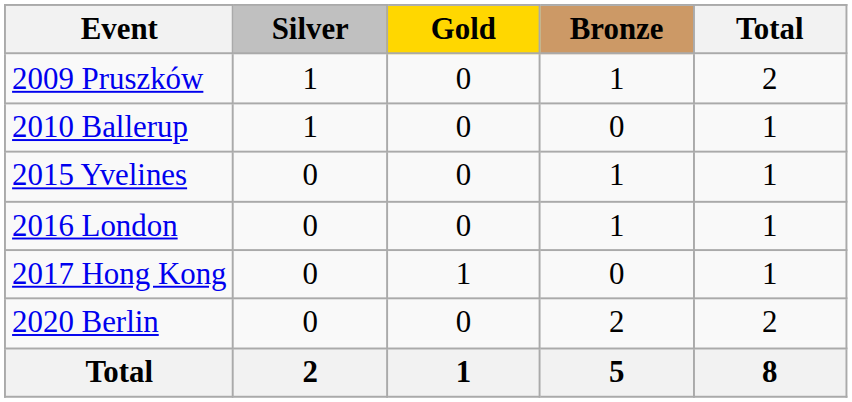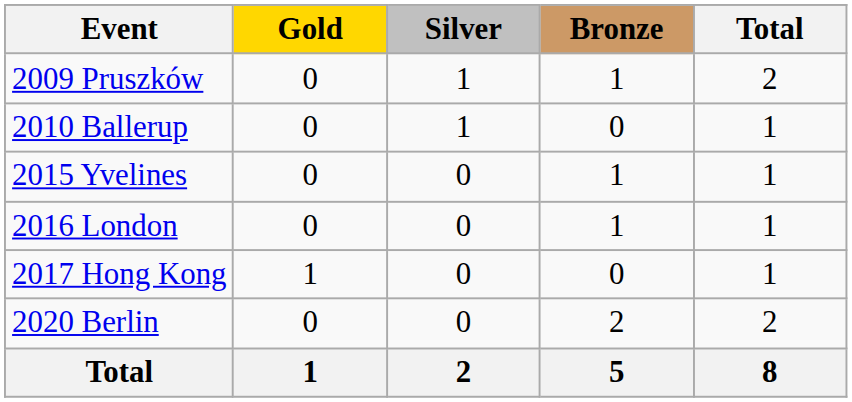 <table class="wikitable sortable" border="1" style="text-align:center; font-size:100%;">
 <tr>
 <th style="width:15:em;">Event</th>
+<td style="background:gold; width:4.5em; font-weight:bold;">Gold</td>
 <td style="background:silver; width:4.5em; font-weight:bold;">Silver</td>
-<td style="background:gold; width:4.5em; font-weight:bold;">Gold</td>
 <td style="background:#cc9966; width:4.5em; font-weight:bold;">Bronze</td>
 <th style="width:4.5em;">Total</th>
 </tr>
 <tr>
 <td align=left><a href='#'>2009 Pruszków</a></td>
+<td>0</td>
 <td>1</td>
-<td>0</td>
 <td>1</td>
 <td>2</td>
 </tr>
 <tr>
 <td align=left><a href='#'>2010 Ballerup</a></td>
+<td>0</td>
 <td>1</td>
-<td>0</td>
 <td>0</td>
 <td>1</td>
 </tr>
 <tr>
 <td align=left><a href='#'>2015 Yvelines</a></td>
 <td>0</td>
 <td>0</td>
 <td>1</td>
 <td>1</td>
 </tr>
 <tr>
 <td align=left><a href='#'>2016 London</a></td>
 <td>0</td>
 <td>0</td>
 <td>1</td>
 <td>1</td>
 </tr>
 <tr>
 <td align=left><a href='#'>2017 Hong Kong</a></td>
+<td>1</td>
 <td>0</td>
-<td>1</td>
 <td>0</td>
 <td>1</td>
 </tr>
 <tr>
 <td align=left><a href='#'>2020 Berlin</a></td>
 <td>0</td>
 <td>0</td>
 <td>2</td>
 <td>2</td>
 </tr>
 <tr>
 <th>Total</th>
+<th>1</th>
 <th>2</th>
-<th>1</th>
 <th>5</th>
 <th>8</th>
 </tr>
 </table>
